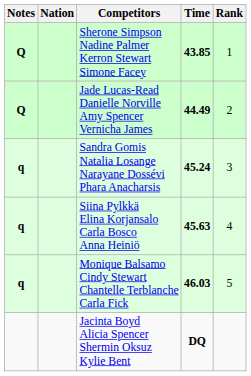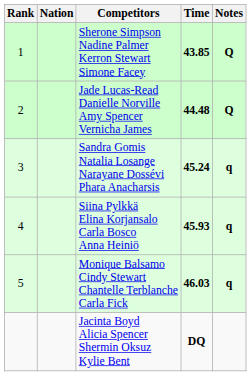 <table class="wikitable sortable" style="text-align:center">
 <tr>
-<th>Notes</th>
+<th>Rank</th>
 <th>Nation</th>
 <th>Competitors</th>
 <th>Time</th>
-<th>Rank</th>
+<th>Notes</th>
 </tr>
 <tr bgcolor=ccffcc>
-<td><strong>Q</strong></td>
+<td>1</td>
 <td align=left></td>
 <td align=left><a href='#'>Sherone Simpson</a><br><a href='#'>Nadine Palmer</a><br><a href='#'>Kerron Stewart</a><br><a href='#'>Simone Facey</a></td>
 <td><strong>43.85</strong></td>
-<td>1</td>
+<td><strong>Q</strong></td>
 </tr>
 <tr bgcolor=ccffcc>
-<td><strong>Q</strong></td>
+<td>2</td>
 <td align=left></td>
 <td align=left><a href='#'>Jade Lucas-Read</a><br><a href='#'>Danielle Norville</a><br><a href='#'>Amy Spencer</a><br><a href='#'>Vernicha James</a></td>
-<td><strong>44.49</strong></td>
-<td>2</td>
+<td><strong>44.48</strong></td>
+<td><strong>Q</strong></td>
 </tr>
 <tr bgcolor=ddffdd>
-<td><strong>q</strong></td>
+<td>3</td>
 <td align=left></td>
 <td align=left><a href='#'>Sandra Gomis</a><br><a href='#'>Natalia Losange</a><br><a href='#'>Narayane Dossévi</a><br><a href='#'>Phara Anacharsis</a></td>
 <td><strong>45.24</strong></td>
-<td>3</td>
+<td><strong>q</strong></td>
 </tr>
 <tr bgcolor=ddffdd>
-<td><strong>q</strong></td>
+<td>4</td>
 <td align=left></td>
 <td align=left><a href='#'>Siina Pylkkä</a><br><a href='#'>Elina Korjansalo</a><br><a href='#'>Carla Bosco</a><br><a href='#'>Anna Heiniö</a></td>
-<td><strong>45.63</strong></td>
-<td>4</td>
+<td><strong>45.93</strong></td>
+<td><strong>q</strong></td>
 </tr>
 <tr bgcolor=ddffdd>
-<td><strong>q</strong></td>
+<td>5</td>
 <td align=left></td>
 <td align=left><a href='#'>Monique Balsamo</a><br><a href='#'>Cindy Stewart</a><br><a href='#'>Chantelle Terblanche</a><br><a href='#'>Carla Fick</a></td>
 <td><strong>46.03</strong></td>
-<td>5</td>
+<td><strong>q</strong></td>
 </tr>
 <tr>
 <td></td>
 <td align=left></td>
 <td align=left><a href='#'>Jacinta Boyd</a><br><a href='#'>Alicia Spencer</a><br><a href='#'>Shermin Oksuz</a><br><a href='#'>Kylie Bent</a></td>
 <td><strong>DQ</strong></td>
 <td></td>
 </tr>
 </table>
